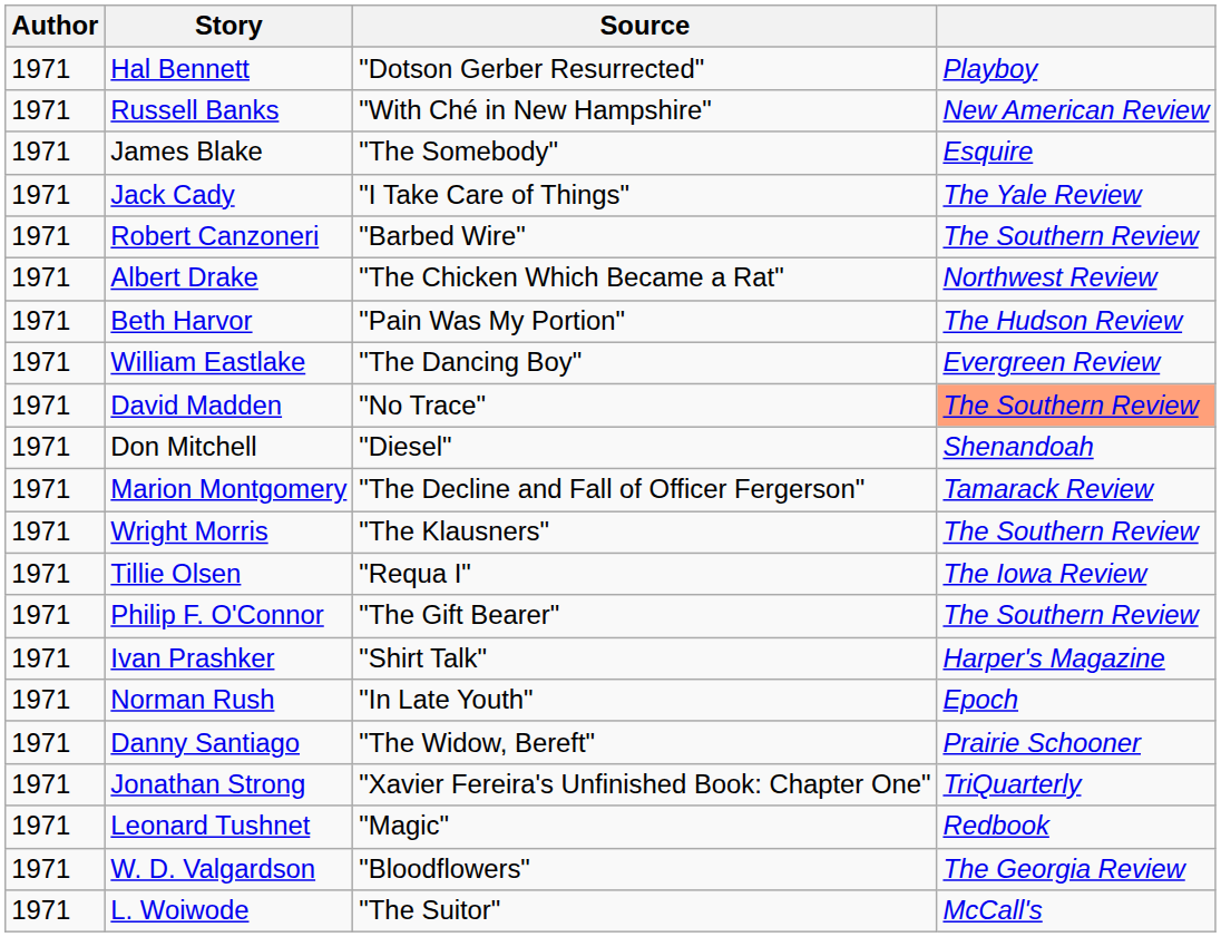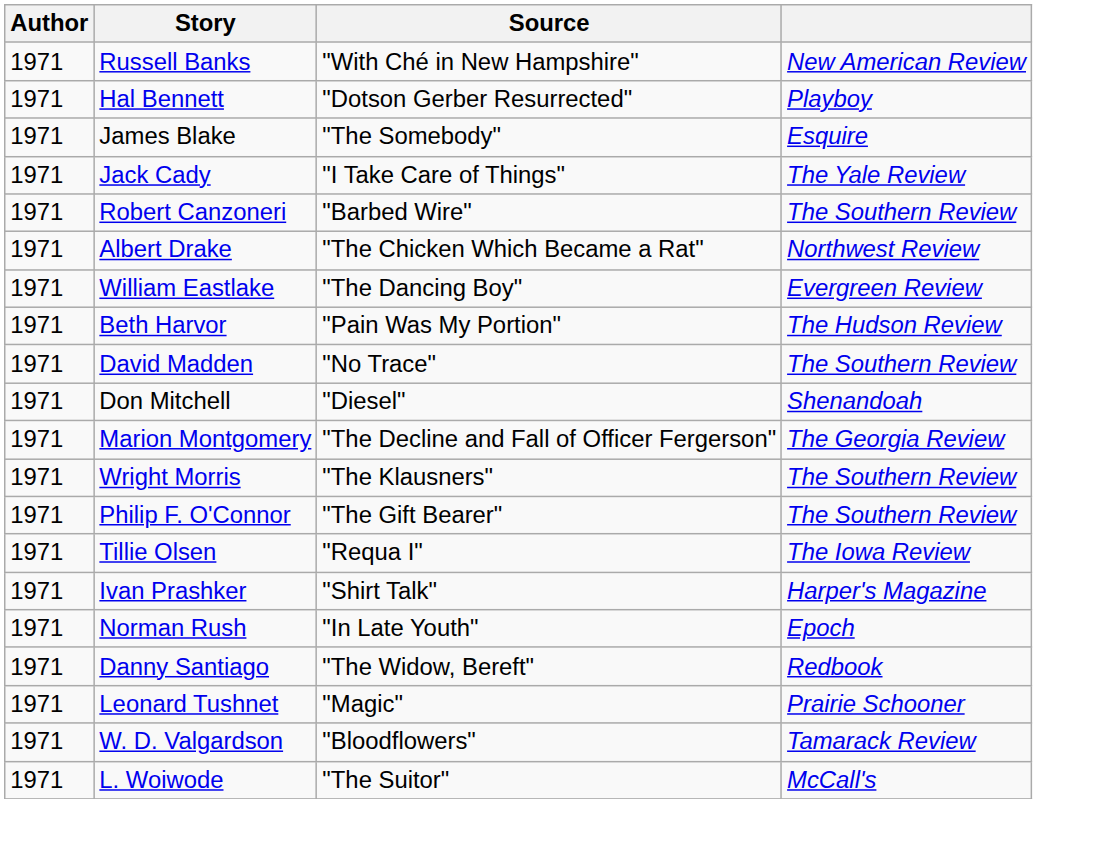 <table class="wikitable">
 <tr>
 <th>Author</th>
 <th>Story</th>
 <th>Source</th>
 <th></th>
 </tr>
 <tr>
 <td>1971</td>
+<td><a href='#'>Russell Banks</a></td>
+<td>"With Ché in New Hampshire"</td>
+<td><em><a href='#'>New American Review</a></em></td>
+</tr>
+<tr>
+<td>1971</td>
 <td><a href='#'>Hal Bennett</a></td>
 <td>"Dotson Gerber Resurrected"</td>
 <td><em><a href='#'>Playboy</a></em></td>
-</tr>
-<tr>
-<td>1971</td>
-<td><a href='#'>Russell Banks</a></td>
-<td>"With Ché in New Hampshire"</td>
-<td><em><a href='#'>New American Review</a></em></td>
 </tr>
 <tr>
 <td>1971</td>
 <td>James Blake</td>
 <td>"The Somebody"</td>
 <td><em><a href='#'>Esquire</a></em></td>
 </tr>
 <tr>
 <td>1971</td>
 <td><a href='#'>Jack Cady</a></td>
 <td>"I Take Care of Things"</td>
 <td><em><a href='#'>The Yale Review</a></em></td>
 </tr>
 <tr>
 <td>1971</td>
 <td><a href='#'>Robert Canzoneri</a></td>
 <td>"Barbed Wire"</td>
 <td><em><a href='#'>The Southern Review</a></em></td>
 </tr>
 <tr>
 <td>1971</td>
 <td><a href='#'>Albert Drake</a></td>
 <td>"The Chicken Which Became a Rat"</td>
 <td><em><a href='#'>Northwest Review</a></em></td>
 </tr>
 <tr>
 <td>1971</td>
+<td><a href='#'>William Eastlake</a></td>
+<td>"The Dancing Boy"</td>
+<td><em><a href='#'>Evergreen Review</a></em></td>
+</tr>
+<tr>
+<td>1971</td>
 <td><a href='#'>Beth Harvor</a></td>
 <td>"Pain Was My Portion"</td>
 <td><em><a href='#'>The Hudson Review</a></em></td>
 </tr>
 <tr>
 <td>1971</td>
-<td><a href='#'>William Eastlake</a></td>
-<td>"The Dancing Boy"</td>
-<td><em><a href='#'>Evergreen Review</a></em></td>
-</tr>
-<tr>
-<td>1971</td>
 <td><a href='#'>David Madden</a></td>
 <td>"No Trace"</td>
-<td style="background: lightsalmon;"><em><a href='#'>The Southern Review</a></em></td>
+<td><em><a href='#'>The Southern Review</a></em></td>
 </tr>
 <tr>
 <td>1971</td>
 <td>Don Mitchell</td>
 <td>"Diesel"</td>
 <td><em><a href='#'>Shenandoah</a></em></td>
 </tr>
 <tr>
 <td>1971</td>
 <td><a href='#'>Marion Montgomery</a></td>
 <td>"The Decline and Fall of Officer Fergerson"</td>
-<td><em><a href='#'>Tamarack Review</a></em></td>
+<td><em><a href='#'>The Georgia Review</a></em></td>
 </tr>
 <tr>
 <td>1971</td>
 <td><a href='#'>Wright Morris</a></td>
 <td>"The Klausners"</td>
 <td><em><a href='#'>The Southern Review</a></em></td>
 </tr>
 <tr>
 <td>1971</td>
+<td><a href='#'>Philip F. O'Connor</a></td>
+<td>"The Gift Bearer"</td>
+<td><em><a href='#'>The Southern Review</a></em></td>
+</tr>
+<tr>
+<td>1971</td>
 <td><a href='#'>Tillie Olsen</a></td>
 <td>"Requa I"</td>
 <td><em><a href='#'>The Iowa Review</a></em></td>
-</tr>
-<tr>
-<td>1971</td>
-<td><a href='#'>Philip F. O'Connor</a></td>
-<td>"The Gift Bearer"</td>
-<td><em><a href='#'>The Southern Review</a></em></td>
 </tr>
 <tr>
 <td>1971</td>
 <td><a href='#'>Ivan Prashker</a></td>
 <td>"Shirt Talk"</td>
 <td><em><a href='#'>Harper's Magazine</a></em></td>
 </tr>
 <tr>
 <td>1971</td>
 <td><a href='#'>Norman Rush</a></td>
 <td>"In Late Youth"</td>
 <td><em><a href='#'>Epoch</a></em></td>
 </tr>
 <tr>
 <td>1971</td>
 <td><a href='#'>Danny Santiago</a></td>
 <td>"The Widow, Bereft"</td>
-<td><em><a href='#'>Prairie Schooner</a></em></td>
-</tr>
-<tr>
-<td>1971</td>
-<td><a href='#'>Jonathan Strong</a></td>
-<td>"Xavier Fereira's Unfinished Book: Chapter One"</td>
-<td><em><a href='#'>TriQuarterly</a></em></td>
+<td><em><a href='#'>Redbook</a></em></td>
 </tr>
 <tr>
 <td>1971</td>
 <td><a href='#'>Leonard Tushnet</a></td>
 <td>"Magic"</td>
-<td><em><a href='#'>Redbook</a></em></td>
+<td><em><a href='#'>Prairie Schooner</a></em></td>
 </tr>
 <tr>
 <td>1971</td>
 <td><a href='#'>W. D. Valgardson</a></td>
 <td>"Bloodflowers"</td>
-<td><em><a href='#'>The Georgia Review</a></em></td>
+<td><em><a href='#'>Tamarack Review</a></em></td>
 </tr>
 <tr>
 <td>1971</td>
 <td><a href='#'>L. Woiwode</a></td>
 <td>"The Suitor"</td>
 <td><em><a href='#'>McCall's</a></em></td>
 </tr>
 </table>
